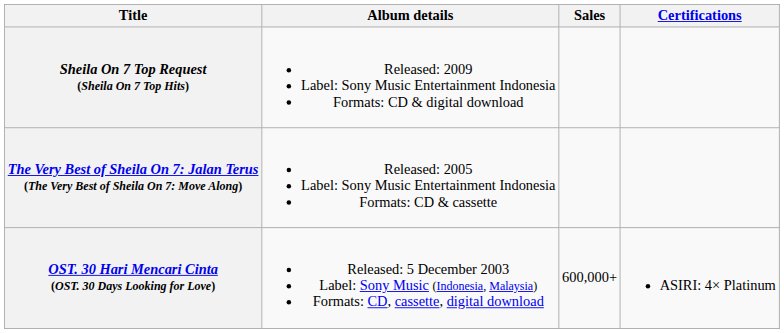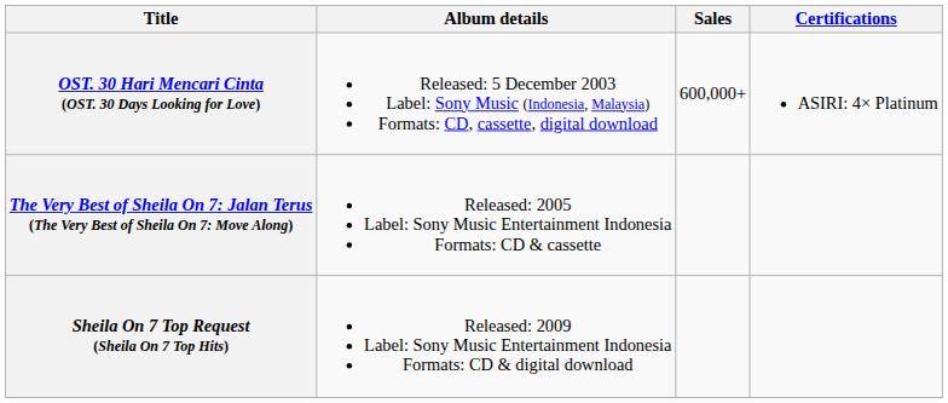 <table class="wikitable plainrowheaders" style="text-align:center;">
 <tr>
 <th scope="col">Title</th>
 <th scope="col">Album details</th>
 <th scope="col">Sales</th>
 <th scope="col"><a href='#'>Certifications</a></th>
 </tr>
 <tr>
-<th scope="row"><em>Sheila On 7 Top Request</em> <br><small>(<em>Sheila On 7 Top Hits</em>)</small></th>
-<td><br><ul><li>Released: 2009</li><li>Label: Sony Music Entertainment Indonesia</li><li>Formats: CD & digital download</li></ul></td>
-<td></td>
-<td></td>
+<th scope="row"><em><a href='#'>OST. 30 Hari Mencari Cinta</a></em> <br><small>(<em>OST. 30 Days Looking for Love</em>)</small></th>
+<td><br><ul><li>Released: 5 December 2003</li><li>Label: <a href='#'>Sony Music</a> <small>(<a href='#'>Indonesia</a>, <a href='#'>Malaysia</a>)</small></li><li>Formats: <a href='#'>CD</a>, <a href='#'>cassette</a>, <a href='#'>digital download</a></li></ul></td>
+<td>600,000+</td>
+<td><br><ul><li>ASIRI: 4× Platinum</li></ul></td>
 </tr>
 <tr>
 <th scope="row"><em><a href='#'>The Very Best of Sheila On 7: Jalan Terus</a></em> <br><small>(<em>The Very Best of Sheila On 7: Move Along</em>)</small></th>
 <td><br><ul><li>Released: 2005</li><li>Label: Sony Music Entertainment Indonesia</li><li>Formats: CD & cassette</li></ul></td>
 <td></td>
 <td></td>
 </tr>
 <tr>
-<th scope="row"><em><a href='#'>OST. 30 Hari Mencari Cinta</a></em> <br><small>(<em>OST. 30 Days Looking for Love</em>)</small></th>
-<td><br><ul><li>Released: 5 December 2003</li><li>Label: <a href='#'>Sony Music</a> <small>(<a href='#'>Indonesia</a>, <a href='#'>Malaysia</a>)</small></li><li>Formats: <a href='#'>CD</a>, <a href='#'>cassette</a>, <a href='#'>digital download</a></li></ul></td>
-<td>600,000+</td>
-<td><br><ul><li>ASIRI: 4× Platinum</li></ul></td>
+<th scope="row"><em>Sheila On 7 Top Request</em> <br><small>(<em>Sheila On 7 Top Hits</em>)</small></th>
+<td><br><ul><li>Released: 2009</li><li>Label: Sony Music Entertainment Indonesia</li><li>Formats: CD & digital download</li></ul></td>
+<td></td>
+<td></td>
 </tr>
 </table>
